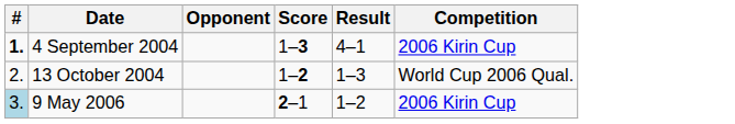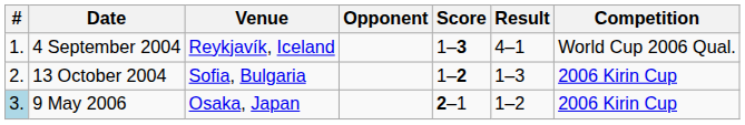 <table class="wikitable">
 <tr>
 <th>#</th>
 <th>Date</th>
+<th>Venue</th>
 <th>Opponent</th>
 <th>Score</th>
 <th>Result</th>
 <th>Competition</th>
 </tr>
 <tr>
-<td><strong>1.</strong></td>
+<td>1.</td>
 <td>4 September 2004</td>
+<td><a href='#'>Reykjavík</a>, <a href='#'>Iceland</a></td>
 <td></td>
 <td>1–<strong>3</strong></td>
 <td>4–1</td>
-<td><a href='#'>2006 Kirin Cup</a></td>
+<td>World Cup 2006 Qual.</td>
 </tr>
 <tr>
 <td>2.</td>
 <td>13 October 2004</td>
+<td><a href='#'>Sofia</a>, <a href='#'>Bulgaria</a></td>
 <td></td>
 <td>1–<strong>2</strong></td>
 <td>1–3</td>
-<td>World Cup 2006 Qual.</td>
+<td><a href='#'>2006 Kirin Cup</a></td>
 </tr>
 <tr>
 <td style="background: lightblue;">3.</td>
 <td>9 May 2006</td>
+<td><a href='#'>Osaka</a>, <a href='#'>Japan</a></td>
 <td></td>
 <td><strong>2</strong>–1</td>
 <td>1–2</td>
 <td><a href='#'>2006 Kirin Cup</a></td>
 </tr>
 </table>
